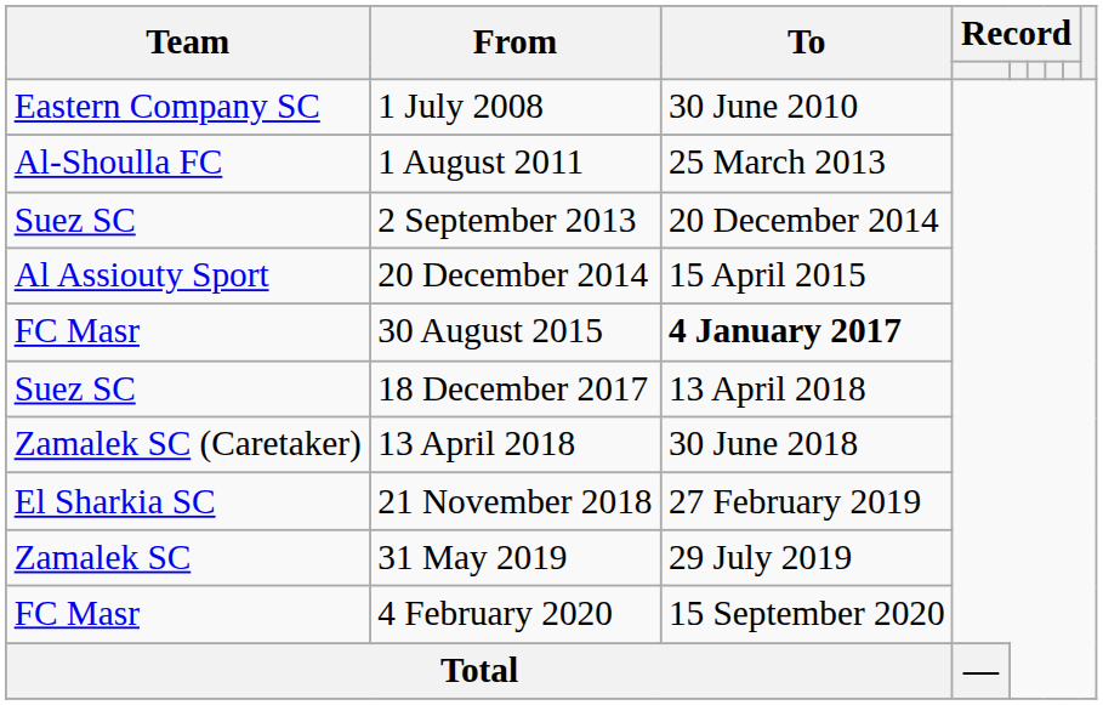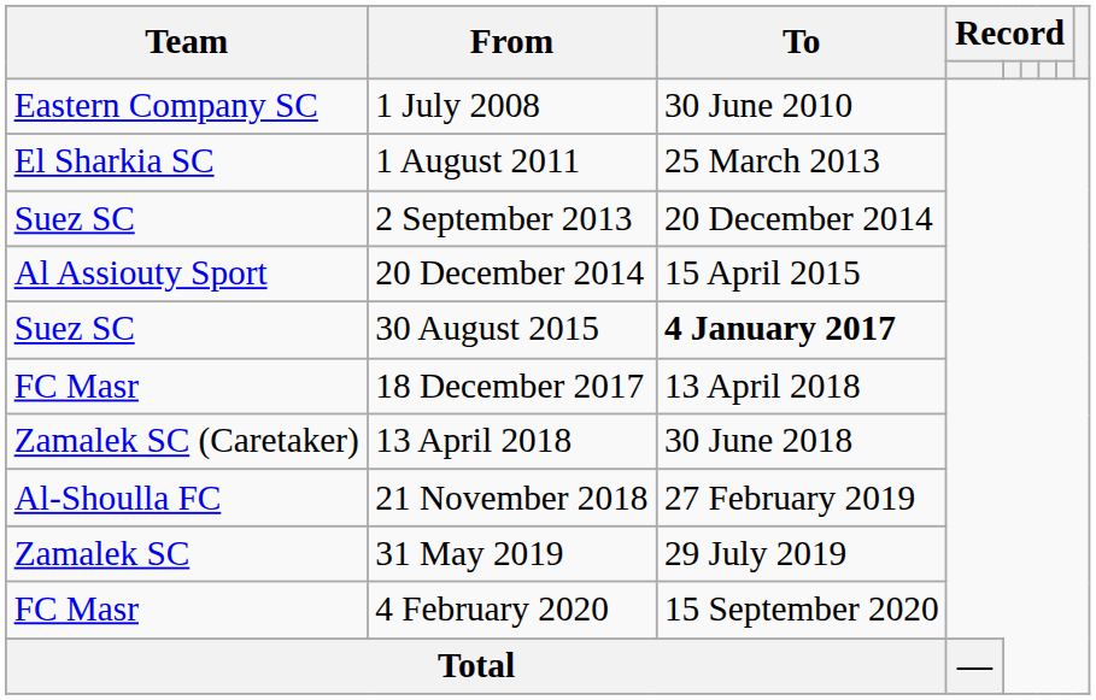 <table class=wikitable style=text-align:center>
 <tr>
 <th rowspan=2>Team</th>
 <th rowspan=2>From</th>
 <th rowspan=2>To</th>
 <th colspan=5>Record</th>
 <th rowspan=2></th>
 </tr>
 <tr>
 <th></th>
 <th></th>
 <th></th>
 <th></th>
 <th></th>
 </tr>
 <tr>
 <td align=left><a href='#'>Eastern Company SC</a></td>
 <td align=left>1 July 2008</td>
 <td align=left>30 June 2010<br></td>
 </tr>
 <tr>
-<td align=left><a href='#'>Al-Shoulla FC</a></td>
+<td align=left><a href='#'>El Sharkia SC</a></td>
 <td align=left>1 August 2011</td>
 <td align=left>25 March 2013<br></td>
 </tr>
 <tr>
 <td align=left><a href='#'>Suez SC</a></td>
 <td align=left>2 September 2013</td>
 <td align=left>20 December 2014<br></td>
 </tr>
 <tr>
 <td align=left><a href='#'>Al Assiouty Sport</a></td>
 <td align=left>20 December 2014</td>
 <td align=left>15 April 2015<br></td>
 </tr>
 <tr>
-<td align=left><a href='#'>FC Masr</a></td>
+<td align=left><a href='#'>Suez SC</a></td>
 <td align=left>30 August 2015</td>
 <td align=left><strong>4 January 2017<br></strong></td>
 </tr>
 <tr>
-<td align=left><a href='#'>Suez SC</a></td>
+<td align=left><a href='#'>FC Masr</a></td>
 <td align=left>18 December 2017</td>
 <td align=left>13 April 2018<br></td>
 </tr>
 <tr>
 <td align=left><a href='#'>Zamalek SC</a> (Caretaker)</td>
 <td align=left>13 April 2018</td>
 <td align=left>30 June 2018<br></td>
 </tr>
 <tr>
-<td align=left><a href='#'>El Sharkia SC</a></td>
+<td align=left><a href='#'>Al-Shoulla FC</a></td>
 <td align=left>21 November 2018</td>
 <td align=left>27 February 2019<br></td>
 </tr>
 <tr>
 <td align=left><a href='#'>Zamalek SC</a></td>
 <td align=left>31 May 2019</td>
 <td align=left>29 July 2019<br></td>
 </tr>
 <tr>
 <td align=left><a href='#'>FC Masr</a></td>
 <td align=left>4 February 2020</td>
 <td align=left>15 September 2020<br></td>
 </tr>
 <tr>
 <th colspan=3>Total<br></th>
 <th>—</th>
 </tr>
 </table>
